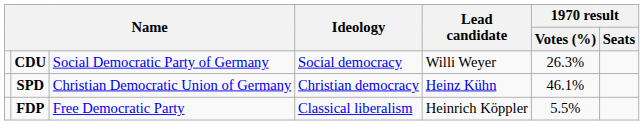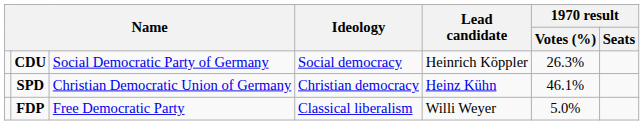 <table class="wikitable">
 <tr>
 <th rowspan=2 colspan=3>Name</th>
 <th rowspan=2>Ideology</th>
 <th rowspan=2>Lead<br>candidate</th>
 <th colspan=2>1970 result</th>
 </tr>
 <tr>
 <th>Votes (%)</th>
 <th>Seats</th>
 </tr>
 <tr>
 <td bgcolor=></td>
 <td align=center><strong>CDU</strong></td>
 <td><a href='#'>Social Democratic Party of Germany</a><br></td>
 <td><a href='#'>Social democracy</a></td>
-<td>Willi Weyer</td>
+<td>Heinrich Köppler</td>
 <td align=center>26.3%</td>
 <td></td>
 </tr>
 <tr>
 <td bgcolor=></td>
 <td align=center><strong>SPD</strong></td>
 <td><a href='#'>Christian Democratic Union of Germany</a><br></td>
 <td><a href='#'>Christian democracy</a></td>
 <td><a href='#'>Heinz Kühn</a></td>
 <td align=center>46.1%</td>
 <td></td>
 </tr>
 <tr>
 <td bgcolor=></td>
 <td align=center><strong>FDP</strong></td>
 <td><a href='#'>Free Democratic Party</a><br></td>
 <td><a href='#'>Classical liberalism</a></td>
-<td>Heinrich Köppler</td>
-<td align=center>5.5%</td>
+<td>Willi Weyer</td>
+<td align=center>5.0%</td>
 <td></td>
 </tr>
 </table>
